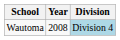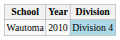 <table class="wikitable">
 <tr>
 <th>School</th>
 <th>Year</th>
 <th>Division</th>
 </tr>
 <tr>
 <td>Wautoma</td>
-<td>2008</td>
+<td>2010</td>
 <td style="background: lightblue;">Division 4</td>
 </tr>
 </table>
